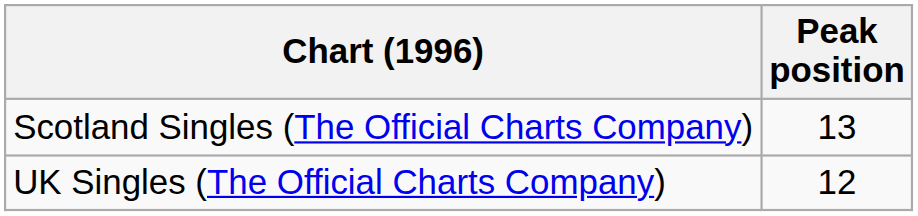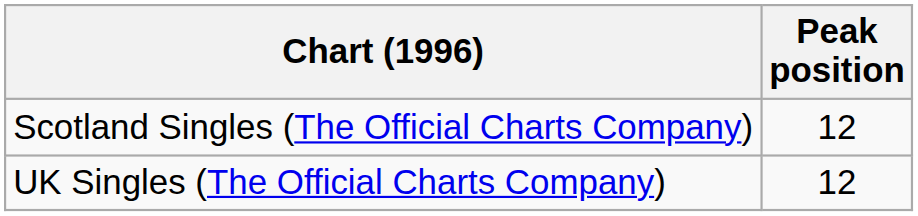 <table class="wikitable sortable">
 <tr>
 <th>Chart (1996)</th>
 <th>Peak<br>position</th>
 </tr>
 <tr>
 <td>Scotland Singles (<a href='#'>The Official Charts Company</a>)</td>
-<td align="center">13</td>
+<td align="center">12</td>
 </tr>
 <tr>
 <td>UK Singles (<a href='#'>The Official Charts Company</a>)</td>
 <td align="center">12</td>
 </tr>
 </table>
